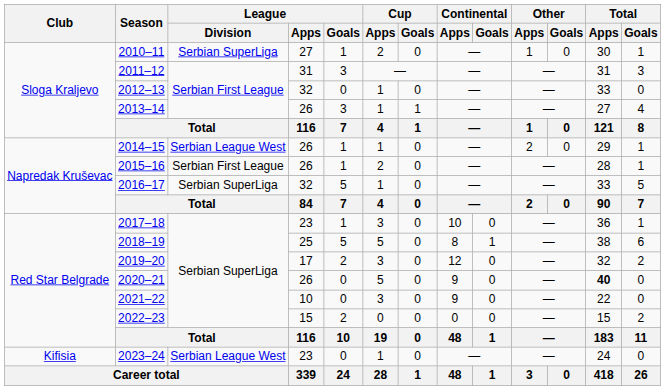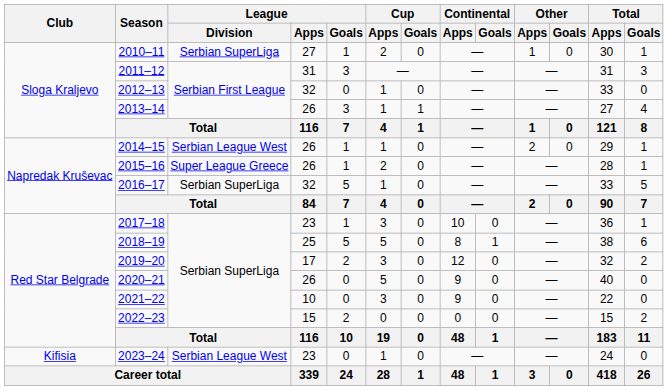 <table class="wikitable" style="text-align:center">
 <tr>
 <th rowspan="2">Club</th>
 <th rowspan="2">Season</th>
 <th colspan="3">League</th>
 <th colspan="2">Cup</th>
 <th colspan="2">Continental</th>
 <th colspan="2">Other</th>
 <th colspan="2">Total</th>
 </tr>
 <tr>
 <th>Division</th>
 <th>Apps</th>
 <th>Goals</th>
 <th>Apps</th>
 <th>Goals</th>
 <th>Apps</th>
 <th>Goals</th>
 <th>Apps</th>
 <th>Goals</th>
 <th>Apps</th>
 <th>Goals</th>
 </tr>
 <tr>
 <td rowspan="5"><a href='#'>Sloga Kraljevo</a></td>
 <td><a href='#'>2010–11</a></td>
 <td><a href='#'>Serbian SuperLiga</a></td>
 <td>27</td>
 <td>1</td>
 <td>2</td>
 <td>0</td>
 <td colspan="2">—</td>
 <td>1</td>
 <td>0</td>
 <td>30</td>
 <td>1</td>
 </tr>
 <tr>
 <td><a href='#'>2011–12</a></td>
 <td rowspan="3"><a href='#'>Serbian First League</a></td>
 <td>31</td>
 <td>3</td>
 <td colspan="2">—</td>
 <td colspan="2">—</td>
 <td colspan="2">—</td>
 <td>31</td>
 <td>3</td>
 </tr>
 <tr>
 <td><a href='#'>2012–13</a></td>
 <td>32</td>
 <td>0</td>
 <td>1</td>
 <td>0</td>
 <td colspan="2">—</td>
 <td colspan="2">—</td>
 <td>33</td>
 <td>0</td>
 </tr>
 <tr>
 <td><a href='#'>2013–14</a></td>
 <td>26</td>
 <td>3</td>
 <td>1</td>
 <td>1</td>
 <td colspan="2">—</td>
 <td colspan="2">—</td>
 <td>27</td>
 <td>4</td>
 </tr>
 <tr>
 <th colspan="2">Total</th>
 <th>116</th>
 <th>7</th>
 <th>4</th>
 <th>1</th>
 <th colspan="2">—</th>
 <th>1</th>
 <th>0</th>
 <th>121</th>
 <th>8</th>
 </tr>
 <tr>
 <td rowspan="4"><a href='#'>Napredak Kruševac</a></td>
 <td><a href='#'>2014–15</a></td>
 <td><a href='#'>Serbian League West</a></td>
 <td>26</td>
 <td>1</td>
 <td>1</td>
 <td>0</td>
 <td colspan="2">—</td>
 <td>2</td>
 <td>0</td>
 <td>29</td>
 <td>1</td>
 </tr>
 <tr>
 <td><a href='#'>2015–16</a></td>
-<td>Serbian First League</td>
+<td><a href='#'>Super League Greece</a></td>
 <td>26</td>
 <td>1</td>
 <td>2</td>
 <td>0</td>
 <td colspan="2">—</td>
 <td colspan="2">—</td>
 <td>28</td>
 <td>1</td>
 </tr>
 <tr>
 <td><a href='#'>2016–17</a></td>
 <td>Serbian SuperLiga</td>
 <td>32</td>
 <td>5</td>
 <td>1</td>
 <td>0</td>
 <td colspan="2">—</td>
 <td colspan="2">—</td>
 <td>33</td>
 <td>5</td>
 </tr>
 <tr>
 <th colspan="2">Total</th>
 <th>84</th>
 <th>7</th>
 <th>4</th>
 <th>0</th>
 <th colspan="2">—</th>
 <th>2</th>
 <th>0</th>
 <th>90</th>
 <th>7</th>
 </tr>
 <tr>
 <td rowspan="7"><a href='#'>Red Star Belgrade</a></td>
 <td><a href='#'>2017–18</a></td>
 <td rowspan="6">Serbian SuperLiga</td>
 <td>23</td>
 <td>1</td>
 <td>3</td>
 <td>0</td>
 <td>10</td>
 <td>0</td>
 <td colspan="2">—</td>
 <td>36</td>
 <td>1</td>
 </tr>
 <tr>
 <td><a href='#'>2018–19</a></td>
 <td>25</td>
 <td>5</td>
 <td>5</td>
 <td>0</td>
 <td>8</td>
 <td>1</td>
 <td colspan="2">—</td>
 <td>38</td>
 <td>6</td>
 </tr>
 <tr>
 <td><a href='#'>2019–20</a></td>
 <td>17</td>
 <td>2</td>
 <td>3</td>
 <td>0</td>
 <td>12</td>
 <td>0</td>
 <td colspan="2">—</td>
 <td>32</td>
 <td>2</td>
 </tr>
 <tr>
 <td><a href='#'>2020–21</a></td>
 <td>26</td>
 <td>0</td>
 <td>5</td>
 <td>0</td>
 <td>9</td>
 <td>0</td>
 <td colspan="2">—</td>
-<td><strong>40</strong></td>
+<td>40</td>
 <td>0</td>
 </tr>
 <tr>
 <td><a href='#'>2021–22</a></td>
 <td>10</td>
 <td>0</td>
 <td>3</td>
 <td>0</td>
 <td>9</td>
 <td>0</td>
 <td colspan="2">—</td>
 <td>22</td>
 <td>0</td>
 </tr>
 <tr>
 <td><a href='#'>2022–23</a></td>
 <td>15</td>
 <td>2</td>
 <td>0</td>
 <td>0</td>
 <td>0</td>
 <td>0</td>
 <td colspan="2">—</td>
 <td>15</td>
 <td>2</td>
 </tr>
 <tr>
 <th colspan="2">Total</th>
 <th>116</th>
 <th>10</th>
 <th>19</th>
 <th>0</th>
 <th>48</th>
 <th>1</th>
 <th colspan="2">—</th>
 <th>183</th>
 <th>11</th>
 </tr>
 <tr>
 <td><a href='#'>Kifisia</a></td>
 <td><a href='#'>2023–24</a></td>
 <td><a href='#'>Serbian League West</a></td>
 <td>23</td>
 <td>0</td>
 <td>1</td>
 <td>0</td>
 <td colspan="2">—</td>
 <td colspan="2">—</td>
 <td>24</td>
 <td>0</td>
 </tr>
 <tr>
 <th colspan="3">Career total</th>
 <th>339</th>
 <th>24</th>
 <th>28</th>
 <th>1</th>
 <th>48</th>
 <th>1</th>
 <th>3</th>
 <th>0</th>
 <th>418</th>
 <th>26</th>
 </tr>
 </table>
